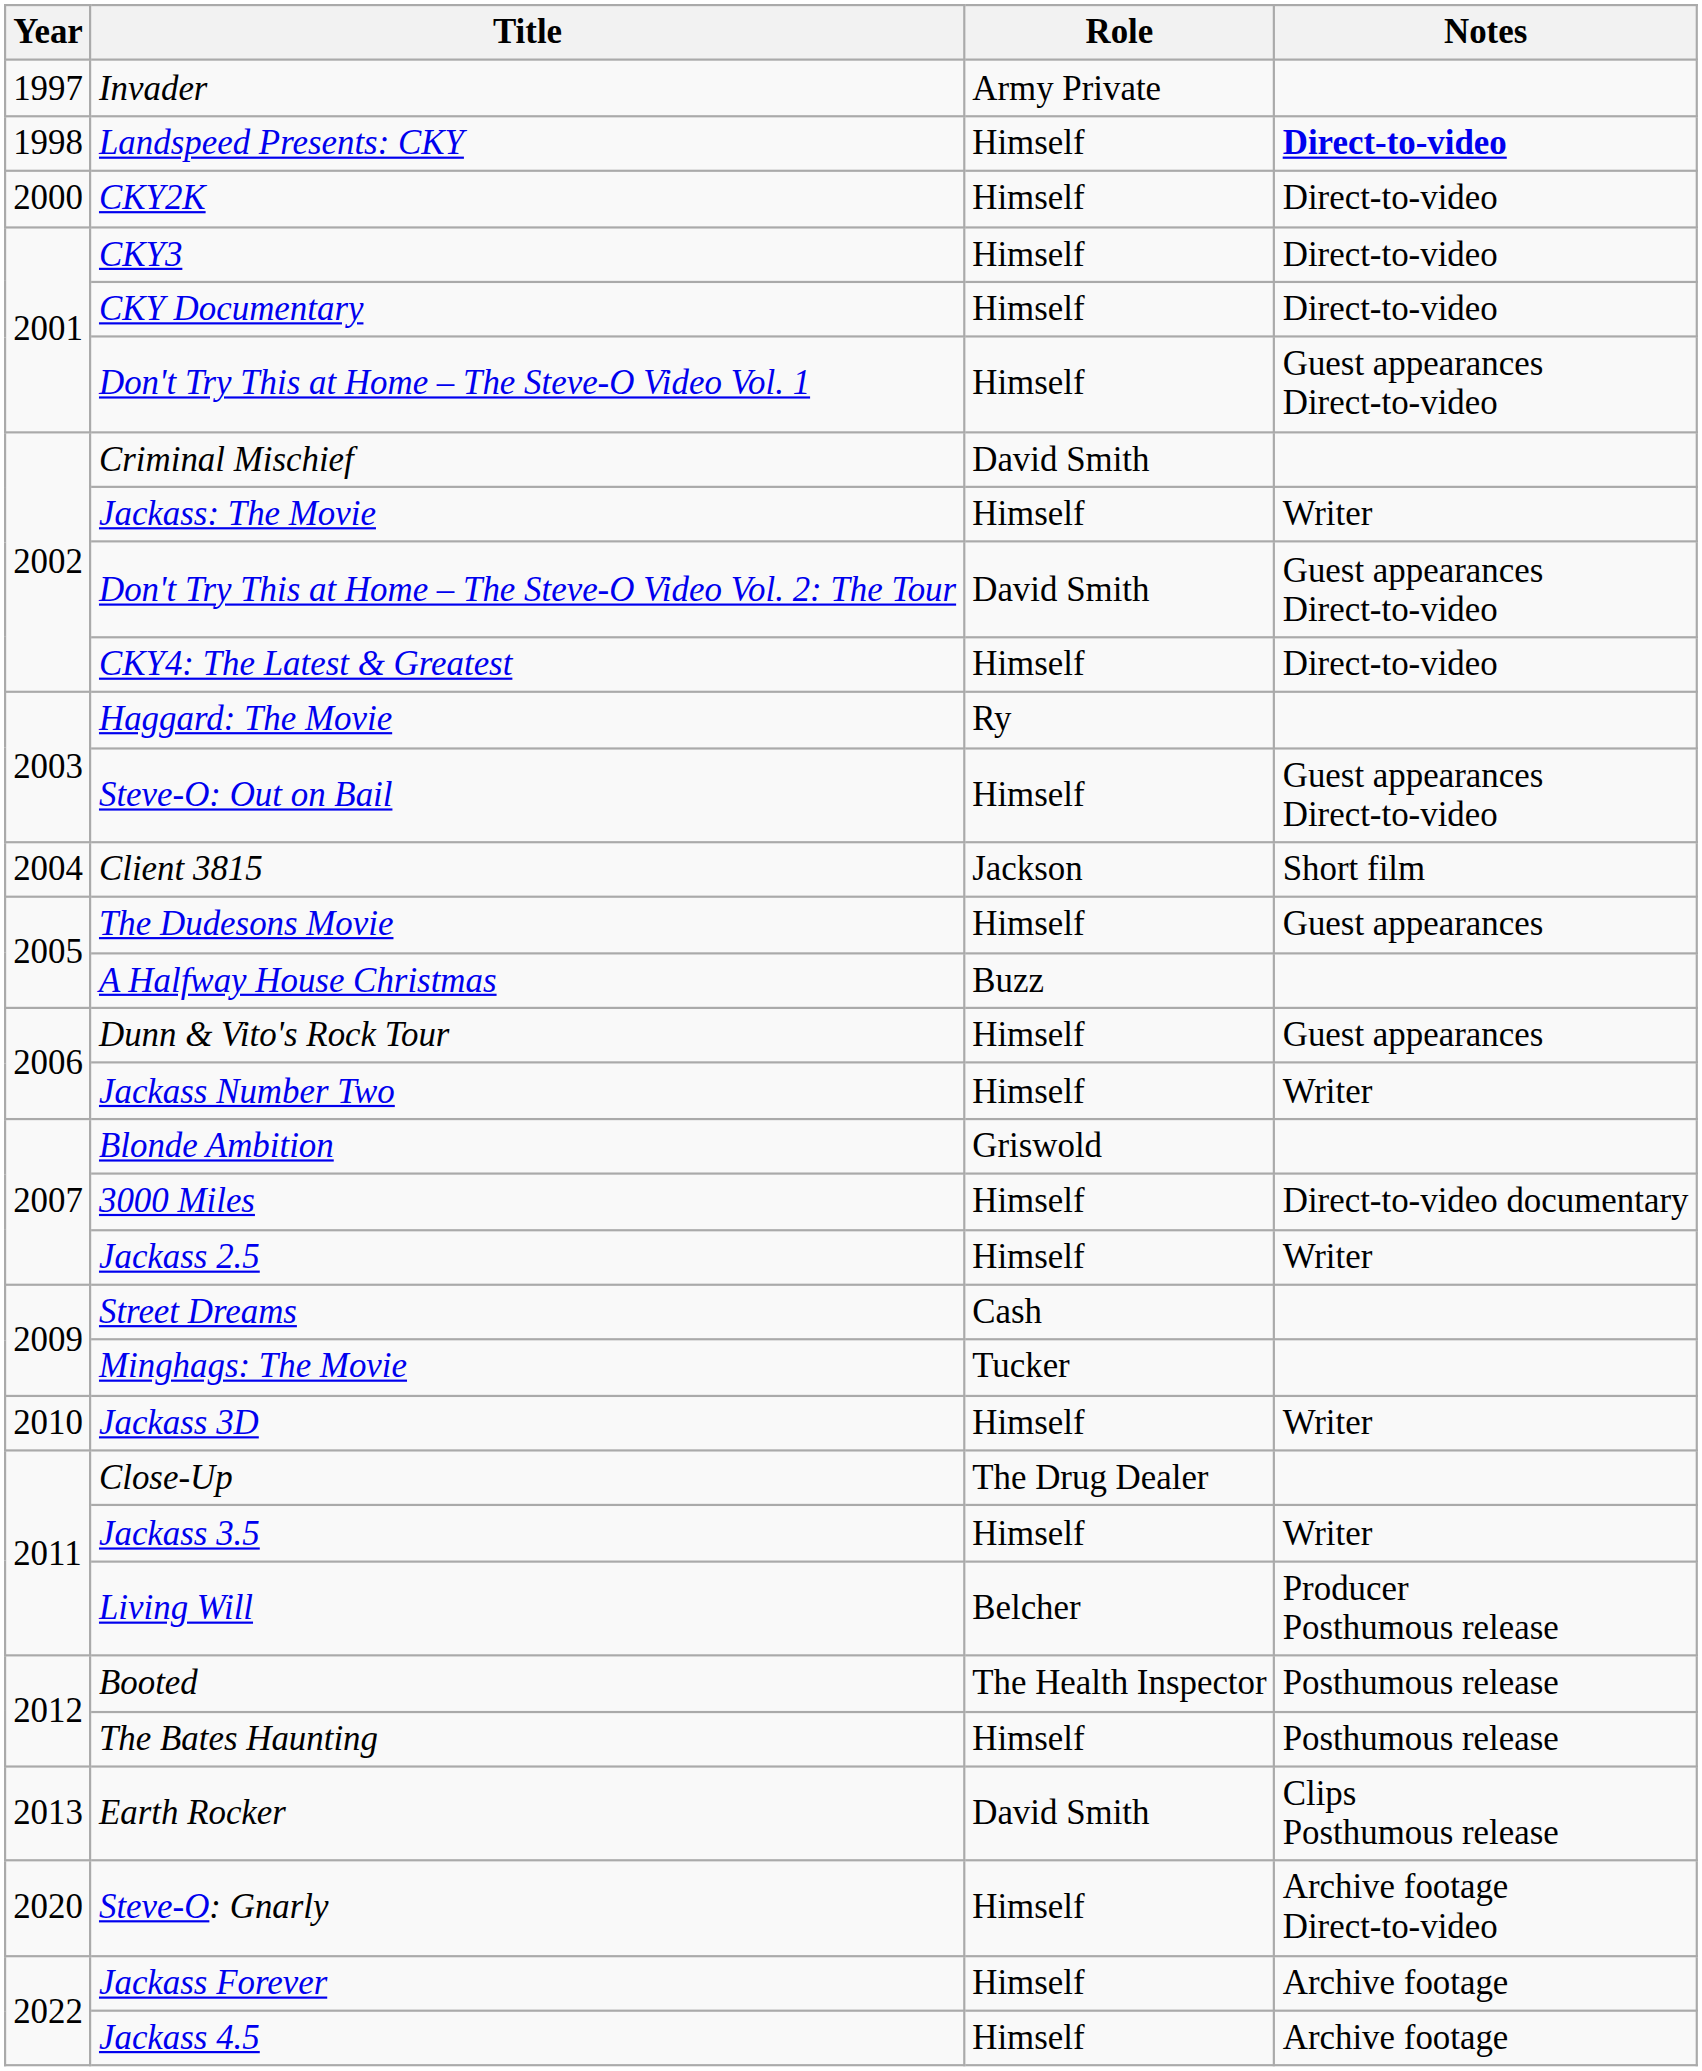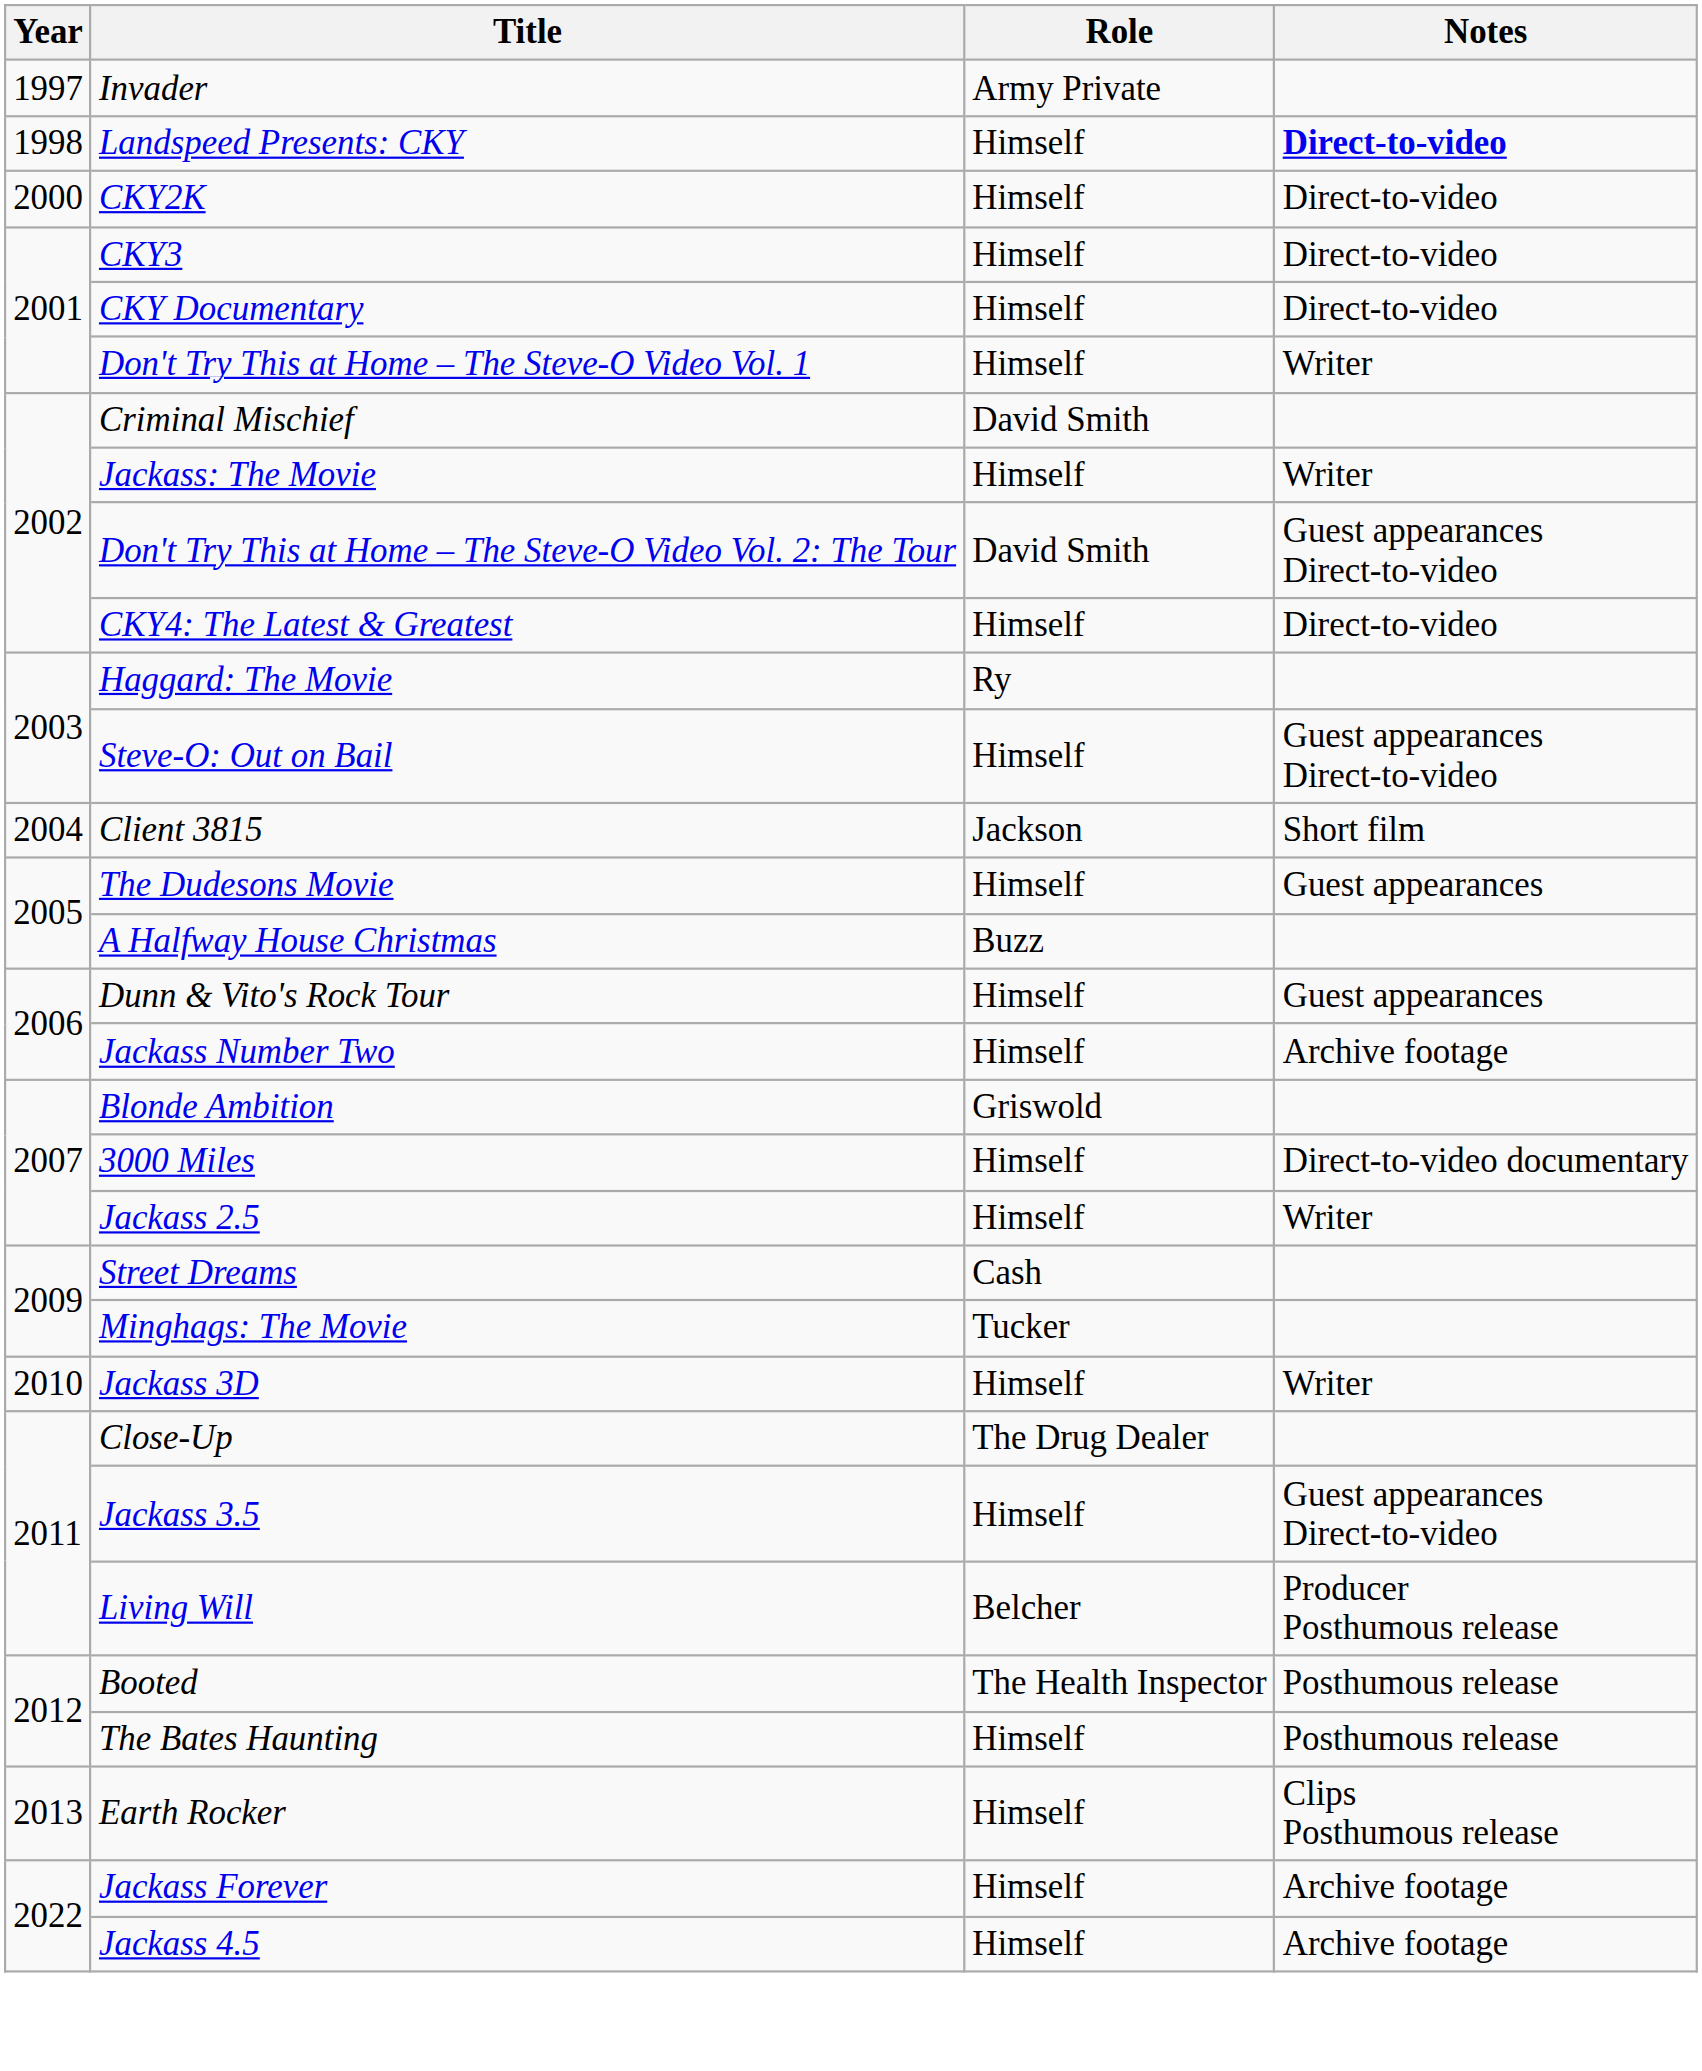 <table class="wikitable sortable">
 <tr>
 <th>Year</th>
 <th>Title</th>
 <th>Role</th>
 <th class="unsortable">Notes</th>
 </tr>
 <tr>
 <td>1997</td>
 <td><em>Invader</em></td>
 <td>Army Private</td>
 <td></td>
 </tr>
 <tr>
 <td>1998</td>
 <td><em><a href='#'>Landspeed Presents: CKY</a></em></td>
 <td>Himself</td>
 <td><strong><a href='#'>Direct-to-video</a></strong></td>
 </tr>
 <tr>
 <td>2000</td>
 <td><em><a href='#'>CKY2K</a></em></td>
 <td>Himself</td>
 <td>Direct-to-video</td>
 </tr>
 <tr>
 <td rowspan="3">2001</td>
 <td><em><a href='#'>CKY3</a></em></td>
 <td>Himself</td>
 <td>Direct-to-video</td>
 </tr>
 <tr>
 <td><em><a href='#'>CKY Documentary</a></em></td>
 <td>Himself</td>
 <td>Direct-to-video</td>
 </tr>
 <tr>
 <td><em><a href='#'>Don't Try This at Home – The Steve-O Video Vol. 1</a></em></td>
 <td>Himself</td>
-<td>Guest appearances<br>Direct-to-video</td>
+<td>Writer</td>
 </tr>
 <tr>
 <td rowspan="4">2002</td>
 <td><em>Criminal Mischief</em></td>
 <td>David Smith</td>
 <td></td>
 </tr>
 <tr>
 <td><em><a href='#'>Jackass: The Movie</a></em></td>
 <td>Himself</td>
 <td>Writer</td>
 </tr>
 <tr>
 <td><em><a href='#'>Don't Try This at Home – The Steve-O Video Vol. 2: The Tour</a></em></td>
 <td>David Smith</td>
 <td>Guest appearances<br>Direct-to-video</td>
 </tr>
 <tr>
 <td><em><a href='#'>CKY4: The Latest & Greatest</a></em></td>
 <td>Himself</td>
 <td>Direct-to-video</td>
 </tr>
 <tr>
 <td rowspan="2">2003</td>
 <td><em><a href='#'>Haggard: The Movie</a></em></td>
 <td>Ry</td>
 <td></td>
 </tr>
 <tr>
 <td><em><a href='#'>Steve-O: Out on Bail</a></em></td>
 <td>Himself</td>
 <td>Guest appearances<br>Direct-to-video</td>
 </tr>
 <tr>
 <td>2004</td>
 <td><em>Client 3815</em></td>
 <td>Jackson</td>
 <td>Short film</td>
 </tr>
 <tr>
 <td rowspan="2">2005</td>
 <td><em><a href='#'>The Dudesons Movie</a></em></td>
 <td>Himself</td>
 <td>Guest appearances</td>
 </tr>
 <tr>
 <td><em><a href='#'>A Halfway House Christmas</a></em></td>
 <td>Buzz</td>
 <td></td>
 </tr>
 <tr>
 <td rowspan="2">2006</td>
 <td><em>Dunn & Vito's Rock Tour</em></td>
 <td>Himself</td>
 <td>Guest appearances</td>
 </tr>
 <tr>
 <td><em><a href='#'>Jackass Number Two</a></em></td>
 <td>Himself</td>
-<td>Writer</td>
+<td>Archive footage</td>
 </tr>
 <tr>
 <td rowspan="3">2007</td>
 <td><em><a href='#'>Blonde Ambition</a></em></td>
 <td>Griswold</td>
 <td></td>
 </tr>
 <tr>
 <td><em><a href='#'>3000 Miles</a></em></td>
 <td>Himself</td>
 <td>Direct-to-video documentary</td>
 </tr>
 <tr>
 <td><em><a href='#'>Jackass 2.5</a></em></td>
 <td>Himself</td>
 <td>Writer</td>
 </tr>
 <tr>
 <td rowspan="2">2009</td>
 <td><em><a href='#'>Street Dreams</a></em></td>
 <td>Cash</td>
 <td></td>
 </tr>
 <tr>
 <td><em><a href='#'>Minghags: The Movie</a></em></td>
 <td>Tucker</td>
 <td></td>
 </tr>
 <tr>
 <td>2010</td>
 <td><em><a href='#'>Jackass 3D</a></em></td>
 <td>Himself</td>
 <td>Writer</td>
 </tr>
 <tr>
 <td rowspan="3">2011</td>
 <td><em>Close-Up</em></td>
 <td>The Drug Dealer</td>
 <td></td>
 </tr>
 <tr>
 <td><em><a href='#'>Jackass 3.5</a></em></td>
 <td>Himself</td>
-<td>Writer</td>
+<td>Guest appearances<br>Direct-to-video</td>
 </tr>
 <tr>
 <td><em><a href='#'>Living Will</a></em></td>
 <td>Belcher</td>
 <td>Producer<br>Posthumous release</td>
 </tr>
 <tr>
 <td rowspan="2">2012</td>
 <td><em>Booted</em></td>
 <td>The Health Inspector</td>
 <td>Posthumous release</td>
 </tr>
 <tr>
 <td><em>The Bates Haunting</em></td>
 <td>Himself</td>
 <td>Posthumous release</td>
 </tr>
 <tr>
 <td>2013</td>
 <td><em>Earth Rocker</em></td>
-<td>David Smith</td>
+<td>Himself</td>
 <td>Clips<br>Posthumous release</td>
-</tr>
-<tr>
-<td>2020</td>
-<td><em><a href='#'>Steve-O</a>: Gnarly</em></td>
-<td>Himself</td>
-<td>Archive footage<br>Direct-to-video</td>
 </tr>
 <tr>
 <td rowspan="2">2022</td>
 <td><em><a href='#'>Jackass Forever</a></em></td>
 <td>Himself</td>
 <td>Archive footage</td>
 </tr>
 <tr>
 <td><em><a href='#'>Jackass 4.5</a></em></td>
 <td>Himself</td>
 <td>Archive footage</td>
 </tr>
 </table>
